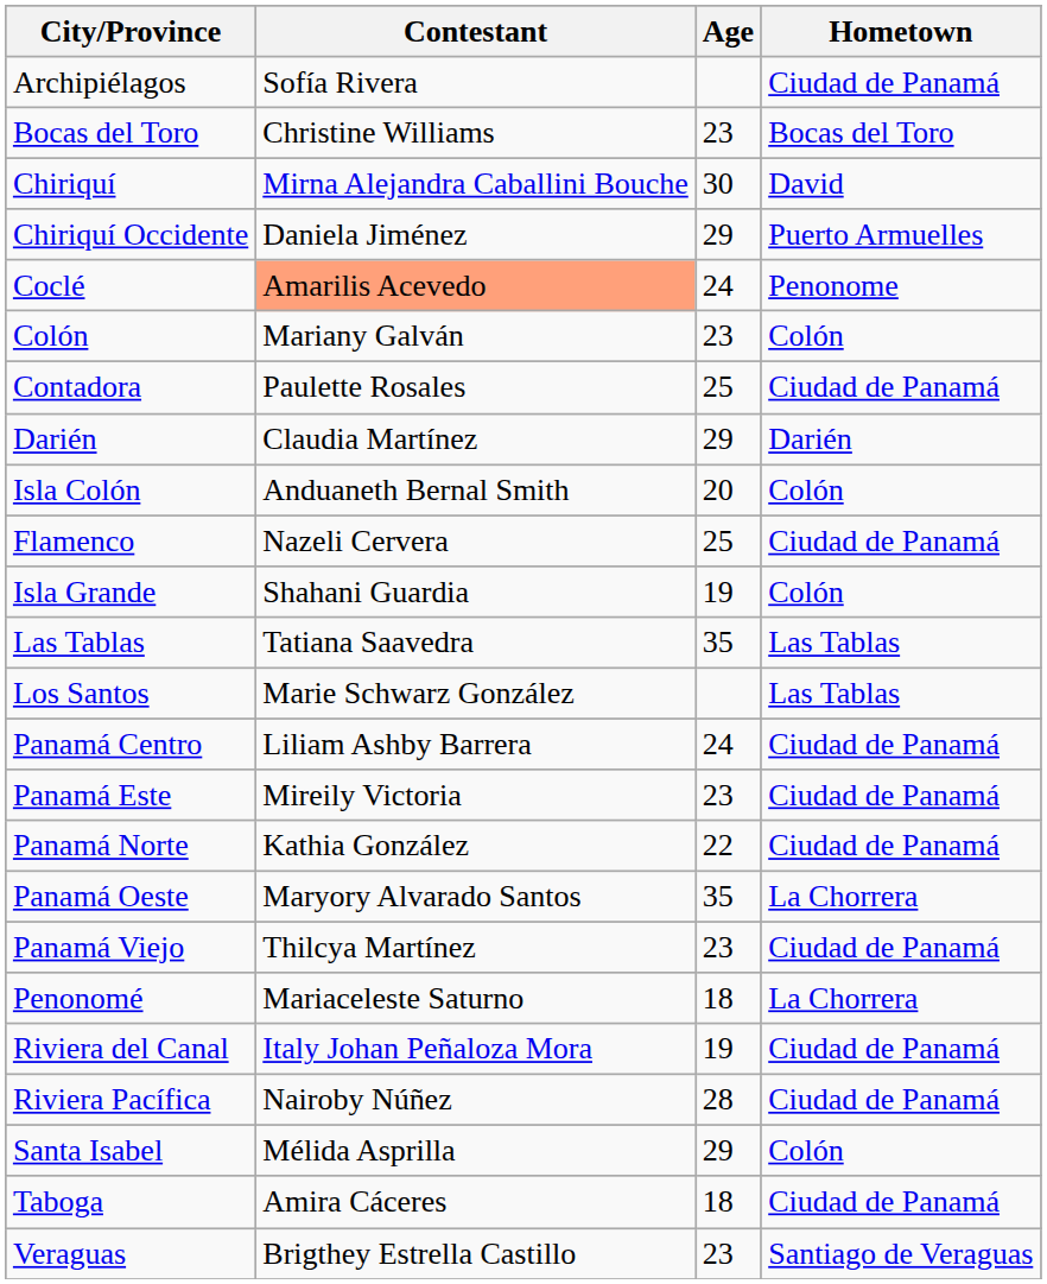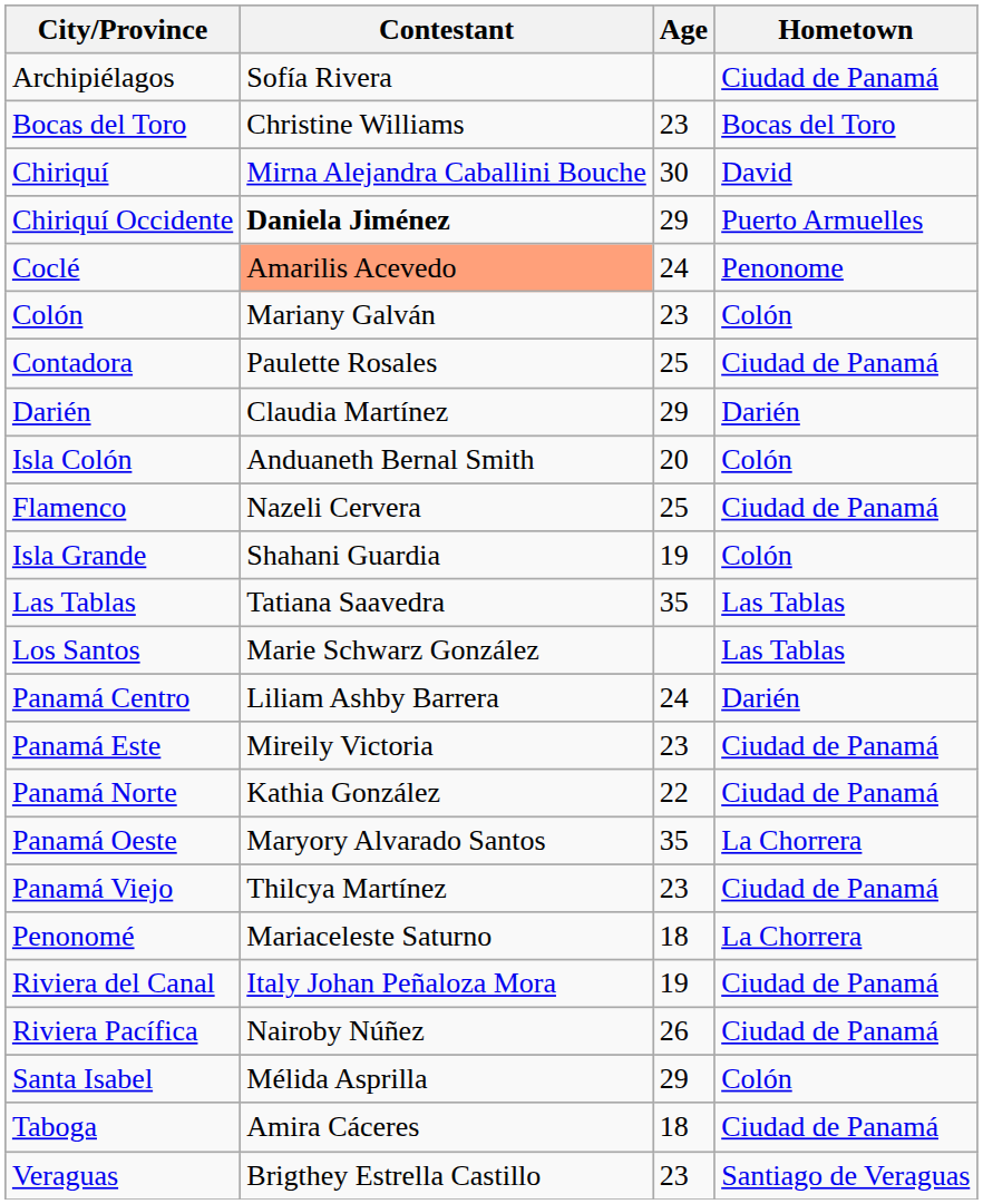 <table class="wikitable sortable" style="font-size: 95%;">
 <tr>
 <th>City/Province</th>
 <th>Contestant</th>
 <th>Age</th>
 <th>Hometown</th>
 </tr>
 <tr>
 <td>Archipiélagos</td>
 <td>Sofía Rivera</td>
 <td></td>
 <td><a href='#'>Ciudad de Panamá</a></td>
 </tr>
 <tr>
 <td><a href='#'>Bocas del Toro</a></td>
 <td>Christine Williams</td>
 <td>23</td>
 <td><a href='#'>Bocas del Toro</a></td>
 </tr>
 <tr>
 <td><a href='#'>Chiriquí</a></td>
 <td><a href='#'>Mirna Alejandra Caballini Bouche</a></td>
 <td>30</td>
 <td><a href='#'>David</a></td>
 </tr>
 <tr>
 <td><a href='#'>Chiriquí Occidente</a></td>
-<td>Daniela Jiménez</td>
+<td><strong>Daniela Jiménez</strong></td>
 <td>29</td>
 <td><a href='#'>Puerto Armuelles</a></td>
 </tr>
 <tr>
 <td><a href='#'>Coclé</a></td>
 <td style="background: lightsalmon;">Amarilis Acevedo</td>
 <td>24</td>
 <td><a href='#'>Penonome</a></td>
 </tr>
 <tr>
 <td><a href='#'>Colón</a></td>
 <td>Mariany Galván</td>
 <td>23</td>
 <td><a href='#'>Colón</a></td>
 </tr>
 <tr>
 <td><a href='#'>Contadora</a></td>
 <td>Paulette Rosales</td>
 <td>25</td>
 <td><a href='#'>Ciudad de Panamá</a></td>
 </tr>
 <tr>
 <td><a href='#'>Darién</a></td>
 <td>Claudia Martínez</td>
 <td>29</td>
 <td><a href='#'>Darién</a></td>
 </tr>
 <tr>
 <td><a href='#'>Isla Colón</a></td>
 <td>Anduaneth Bernal Smith</td>
 <td>20</td>
 <td><a href='#'>Colón</a></td>
 </tr>
 <tr>
 <td><a href='#'>Flamenco</a></td>
 <td>Nazeli Cervera</td>
 <td>25</td>
 <td><a href='#'>Ciudad de Panamá</a></td>
 </tr>
 <tr>
 <td><a href='#'>Isla Grande</a></td>
 <td>Shahani Guardia</td>
 <td>19</td>
 <td><a href='#'>Colón</a></td>
 </tr>
 <tr>
 <td><a href='#'>Las Tablas</a></td>
 <td>Tatiana Saavedra</td>
 <td>35</td>
 <td><a href='#'>Las Tablas</a></td>
 </tr>
 <tr>
 <td><a href='#'>Los Santos</a></td>
 <td>Marie Schwarz González</td>
 <td></td>
 <td><a href='#'>Las Tablas</a></td>
 </tr>
 <tr>
 <td><a href='#'>Panamá Centro</a></td>
 <td>Liliam Ashby Barrera</td>
 <td>24</td>
-<td><a href='#'>Ciudad de Panamá</a></td>
+<td><a href='#'>Darién</a></td>
 </tr>
 <tr>
 <td><a href='#'>Panamá Este</a></td>
 <td>Mireily Victoria</td>
 <td>23</td>
 <td><a href='#'>Ciudad de Panamá</a></td>
 </tr>
 <tr>
 <td><a href='#'>Panamá Norte</a></td>
 <td>Kathia González</td>
 <td>22</td>
 <td><a href='#'>Ciudad de Panamá</a></td>
 </tr>
 <tr>
 <td><a href='#'>Panamá Oeste</a></td>
 <td>Maryory Alvarado Santos</td>
 <td>35</td>
 <td><a href='#'>La Chorrera</a></td>
 </tr>
 <tr>
 <td><a href='#'>Panamá Viejo</a></td>
 <td>Thilcya Martínez</td>
 <td>23</td>
 <td><a href='#'>Ciudad de Panamá</a></td>
 </tr>
 <tr>
 <td><a href='#'>Penonomé</a></td>
 <td>Mariaceleste Saturno</td>
 <td>18</td>
 <td><a href='#'>La Chorrera</a></td>
 </tr>
 <tr>
 <td><a href='#'>Riviera del Canal</a></td>
 <td><a href='#'>Italy Johan Peñaloza Mora</a></td>
 <td>19</td>
 <td><a href='#'>Ciudad de Panamá</a></td>
 </tr>
 <tr>
 <td><a href='#'>Riviera Pacífica</a></td>
 <td>Nairoby Núñez</td>
-<td>28</td>
+<td>26</td>
 <td><a href='#'>Ciudad de Panamá</a></td>
 </tr>
 <tr>
 <td><a href='#'>Santa Isabel</a></td>
 <td>Mélida Asprilla</td>
 <td>29</td>
 <td><a href='#'>Colón</a></td>
 </tr>
 <tr>
 <td><a href='#'>Taboga</a></td>
 <td>Amira Cáceres</td>
 <td>18</td>
 <td><a href='#'>Ciudad de Panamá</a></td>
 </tr>
 <tr>
 <td><a href='#'>Veraguas</a></td>
 <td>Brigthey Estrella Castillo</td>
 <td>23</td>
 <td><a href='#'>Santiago de Veraguas</a></td>
 </tr>
 </table>
